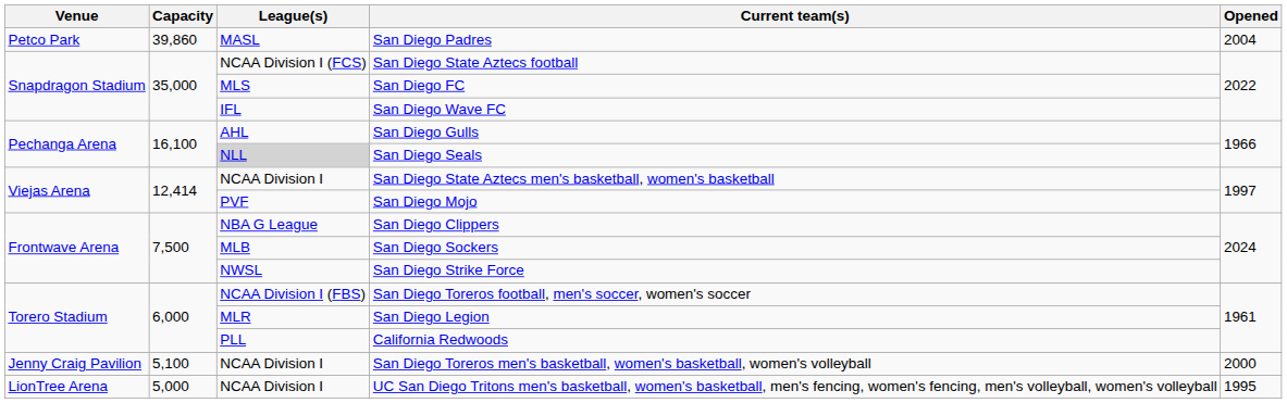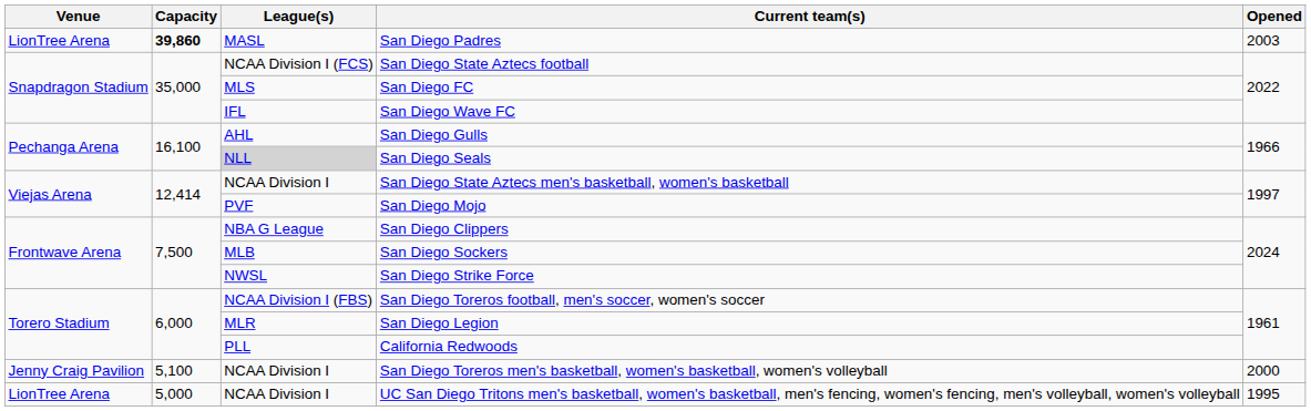 <table class="wikitable sortable">
 <tr>
 <th>Venue</th>
 <th>Capacity</th>
 <th>League(s)</th>
 <th>Current team(s)</th>
 <th>Opened</th>
 </tr>
 <tr>
-<td><a href='#'>Petco Park</a></td>
-<td>39,860</td>
+<td><a href='#'>LionTree Arena</a></td>
+<td><strong>39,860</strong></td>
 <td><a href='#'>MASL</a></td>
 <td><a href='#'>San Diego Padres</a></td>
-<td>2004</td>
+<td>2003</td>
 </tr>
 <tr>
 <td rowspan="3"><a href='#'>Snapdragon Stadium</a></td>
 <td rowspan="3">35,000</td>
 <td>NCAA Division I (<a href='#'>FCS</a>)</td>
 <td><a href='#'>San Diego State Aztecs football</a></td>
 <td rowspan="3">2022</td>
 </tr>
 <tr>
 <td><a href='#'>MLS</a></td>
 <td><a href='#'>San Diego FC</a></td>
 </tr>
 <tr>
 <td><a href='#'>IFL</a></td>
 <td><a href='#'>San Diego Wave FC</a></td>
 </tr>
 <tr>
 <td rowspan="2"><a href='#'>Pechanga Arena</a></td>
 <td rowspan="2">16,100</td>
 <td><a href='#'>AHL</a></td>
 <td><a href='#'>San Diego Gulls</a></td>
 <td rowspan="2">1966</td>
 </tr>
 <tr>
 <td style="background: lightgrey;"><a href='#'>NLL</a></td>
 <td><a href='#'>San Diego Seals</a></td>
 </tr>
 <tr>
 <td rowspan="2"><a href='#'>Viejas Arena</a></td>
 <td rowspan="2">12,414</td>
 <td>NCAA Division I</td>
 <td><a href='#'>San Diego State Aztecs men's basketball</a>, <a href='#'>women's basketball</a></td>
 <td rowspan="2">1997</td>
 </tr>
 <tr>
 <td><a href='#'>PVF</a></td>
 <td><a href='#'>San Diego Mojo</a></td>
 </tr>
 <tr>
 <td rowspan="3"><a href='#'>Frontwave Arena</a></td>
 <td rowspan="3">7,500</td>
 <td><a href='#'>NBA G League</a></td>
 <td><a href='#'>San Diego Clippers</a></td>
 <td rowspan="3">2024</td>
 </tr>
 <tr>
 <td><a href='#'>MLB</a></td>
 <td><a href='#'>San Diego Sockers</a></td>
 </tr>
 <tr>
 <td><a href='#'>NWSL</a></td>
 <td><a href='#'>San Diego Strike Force</a></td>
 </tr>
 <tr>
 <td rowspan="3"><a href='#'>Torero Stadium</a></td>
 <td rowspan="3">6,000</td>
 <td><a href='#'>NCAA Division I</a> (<a href='#'>FBS</a>)</td>
 <td><a href='#'>San Diego Toreros football</a>, <a href='#'>men's soccer</a>, women's soccer</td>
 <td rowspan="3">1961</td>
 </tr>
 <tr>
 <td><a href='#'>MLR</a></td>
 <td><a href='#'>San Diego Legion</a></td>
 </tr>
 <tr>
 <td><a href='#'>PLL</a></td>
 <td><a href='#'>California Redwoods</a></td>
 </tr>
 <tr>
 <td><a href='#'>Jenny Craig Pavilion</a></td>
 <td>5,100</td>
 <td>NCAA Division I</td>
 <td><a href='#'>San Diego Toreros men's basketball</a>, <a href='#'>women's basketball</a>, women's volleyball</td>
 <td>2000</td>
 </tr>
 <tr>
 <td><a href='#'>LionTree Arena</a></td>
 <td>5,000</td>
 <td>NCAA Division I</td>
 <td><a href='#'>UC San Diego Tritons men's basketball</a>, <a href='#'>women's basketball</a>, men's fencing, women's fencing, men's volleyball, women's volleyball</td>
 <td>1995</td>
 </tr>
 </table>
